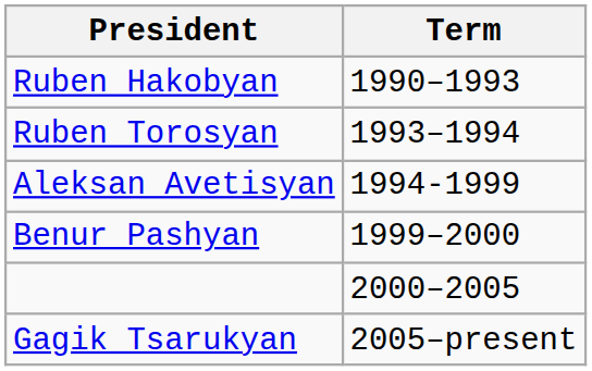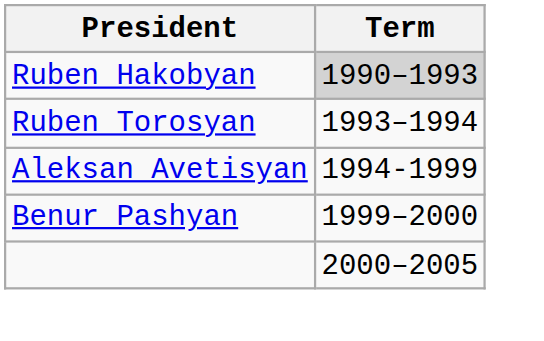 <table class="wikitable">
 <tr>
 <th>President</th>
 <th>Term</th>
 </tr>
 <tr>
 <td><a href='#'>Ruben Hakobyan</a></td>
-<td>1990–1993</td>
+<td style="background: lightgrey;">1990–1993</td>
 </tr>
 <tr>
 <td><a href='#'>Ruben Torosyan</a></td>
 <td>1993–1994</td>
 </tr>
 <tr>
 <td><a href='#'>Aleksan Avetisyan</a></td>
 <td>1994-1999</td>
 </tr>
 <tr>
 <td><a href='#'>Benur Pashyan</a></td>
 <td>1999–2000</td>
 </tr>
 <tr>
 <td></td>
 <td>2000–2005</td>
 </tr>
-<tr>
-<td><a href='#'>Gagik Tsarukyan</a></td>
-<td>2005–present</td>
-</tr>
 </table>
